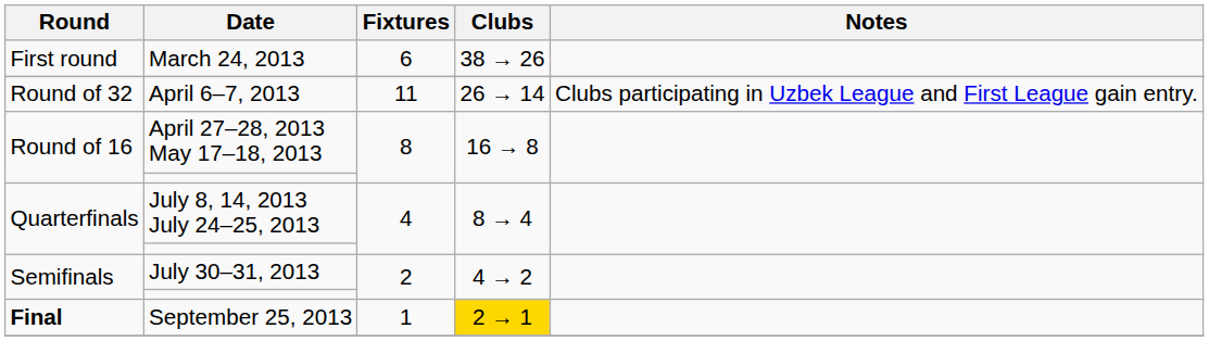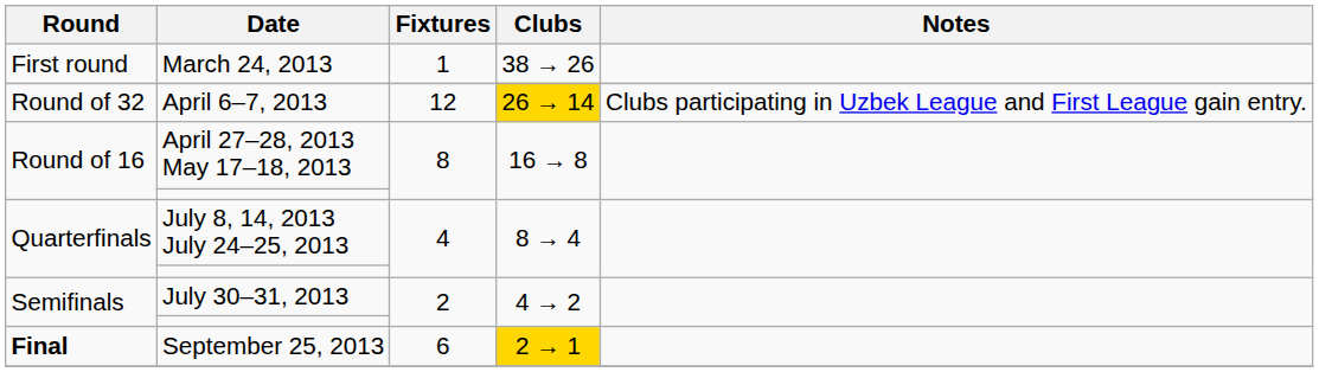 <table class="wikitable">
 <tr>
 <th>Round</th>
 <th>Date</th>
 <th>Fixtures</th>
 <th>Clubs</th>
 <th>Notes</th>
 </tr>
 <tr>
 <td>First round</td>
 <td>March 24, 2013</td>
-<td align="center">6</td>
+<td align="center">1</td>
 <td align="center">38 → 26</td>
 <td align="center"></td>
 </tr>
 <tr>
 </tr>
 <tr>
 <td>Round of 32</td>
 <td>April 6–7, 2013</td>
-<td align="center">11</td>
-<td align="center">26 → 14</td>
+<td align="center">12</td>
+<td align="center" style="background: gold;">26 → 14</td>
 <td align="center">Clubs participating in <a href='#'>Uzbek League</a> and <a href='#'>First League</a> gain entry.</td>
 </tr>
 <tr>
 <td rowspan="2">Round of 16</td>
 <td>April 27–28, 2013<br>May 17–18, 2013</td>
 <td rowspan="2" align="center">8</td>
 <td rowspan="2" align="center">16 → 8</td>
 <td rowspan="2" align="center"></td>
 </tr>
 <tr>
 <td></td>
 </tr>
 <tr>
 <td rowspan="2">Quarterfinals</td>
 <td>July 8, 14, 2013<br>July 24–25, 2013</td>
 <td rowspan="2" align="center">4</td>
 <td rowspan="2" align="center">8 → 4</td>
 <td rowspan="2" align="center"></td>
 </tr>
 <tr>
 <td></td>
 </tr>
 <tr>
 <td rowspan="2">Semifinals</td>
 <td>July 30–31, 2013</td>
 <td rowspan="2" align="center">2</td>
 <td rowspan="2" align="center">4 → 2</td>
 <td rowspan="2" align="center"></td>
 </tr>
 <tr>
 <td></td>
 </tr>
 <tr>
 <td><strong>Final</strong></td>
 <td>September 25, 2013</td>
-<td align="center">1</td>
+<td align="center">6</td>
 <td align="center" style="background: gold;">2 → 1</td>
 <td align="center"></td>
 </tr>
 <tr>
 </tr>
 </table>
